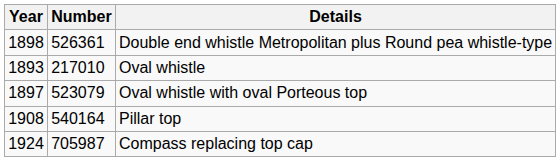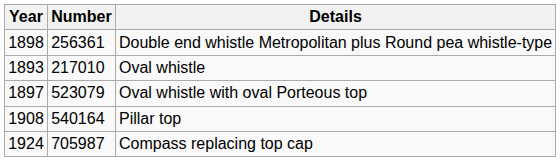 <table class="wikitable">
 <tr>
 <th>Year</th>
 <th>Number</th>
 <th>Details</th>
 </tr>
 <tr>
 <td>1898</td>
-<td>526361</td>
+<td>256361</td>
 <td>Double end whistle Metropolitan plus Round pea whistle-type</td>
 </tr>
 <tr>
 <td>1893</td>
 <td>217010</td>
 <td>Oval whistle</td>
 </tr>
 <tr>
 <td>1897</td>
 <td>523079</td>
 <td>Oval whistle with oval Porteous top</td>
 </tr>
 <tr>
 <td>1908</td>
 <td>540164</td>
 <td>Pillar top</td>
 </tr>
 <tr>
 <td>1924</td>
 <td>705987</td>
 <td>Compass replacing top cap</td>
 </tr>
 </table>
